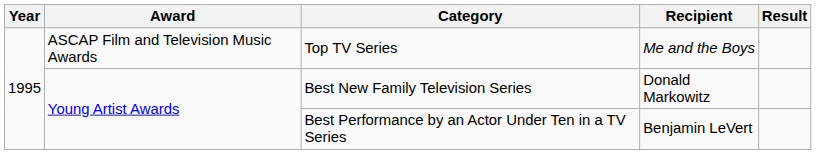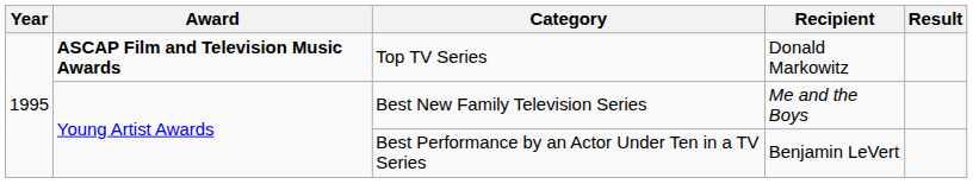 <table class="wikitable">
 <tr>
 <th>Year</th>
 <th>Award</th>
 <th>Category</th>
 <th>Recipient</th>
 <th>Result</th>
 </tr>
 <tr>
 <td rowspan=3>1995</td>
-<td>ASCAP Film and Television Music Awards</td>
+<td><strong>ASCAP Film and Television Music Awards</strong></td>
 <td>Top TV Series</td>
-<td><em>Me and the Boys</em></td>
+<td>Donald Markowitz</td>
 <td></td>
 </tr>
 <tr>
 <td rowspan=2><a href='#'>Young Artist Awards</a></td>
 <td>Best New Family Television Series</td>
-<td>Donald Markowitz</td>
+<td><em>Me and the Boys</em></td>
 <td></td>
 </tr>
 <tr>
 <td>Best Performance by an Actor Under Ten in a TV Series</td>
 <td>Benjamin LeVert</td>
 <td></td>
 </tr>
 </table>
